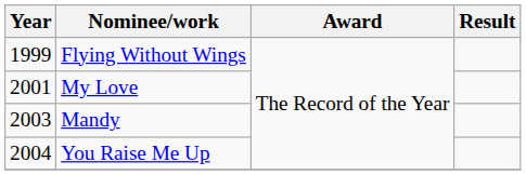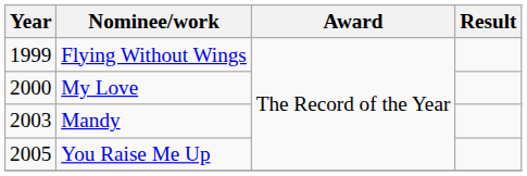 <table class="wikitable">
 <tr>
 <th>Year</th>
 <th>Nominee/work</th>
 <th>Award</th>
 <th>Result</th>
 </tr>
 <tr>
 <td>1999</td>
 <td><a href='#'>Flying Without Wings</a></td>
 <td rowspan="4">The Record of the Year</td>
 <td></td>
 </tr>
 <tr>
-<td>2001</td>
+<td>2000</td>
 <td><a href='#'>My Love</a></td>
 <td></td>
 </tr>
 <tr>
 <td>2003</td>
 <td><a href='#'>Mandy</a></td>
 <td></td>
 </tr>
 <tr>
-<td>2004</td>
+<td>2005</td>
 <td><a href='#'>You Raise Me Up</a></td>
 <td></td>
 </tr>
 <tr>
 </tr>
 </table>
